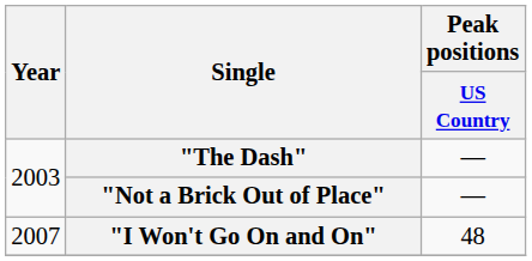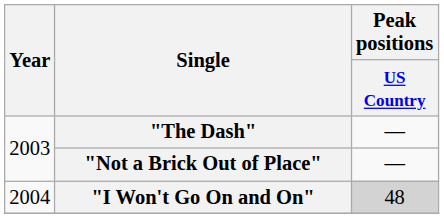 <table class="wikitable plainrowheaders" style="text-align:center;">
 <tr>
 <th rowspan="2">Year</th>
 <th rowspan="2" style="width:14em;">Single</th>
 <th>Peak positions</th>
 </tr>
 <tr>
 <th width="60"><small><a href='#'>US Country</a></small><br></th>
 </tr>
 <tr>
 <td rowspan="2">2003</td>
 <th scope="row">"The Dash"</th>
 <td>—</td>
 </tr>
 <tr>
 <th scope="row">"Not a Brick Out of Place"</th>
 <td>—</td>
 </tr>
 <tr>
-<td>2007</td>
+<td>2004</td>
 <th scope="row">"I Won't Go On and On"</th>
-<td>48</td>
+<td style="background: lightgrey;">48</td>
 </tr>
 <tr>
 </tr>
 </table>
